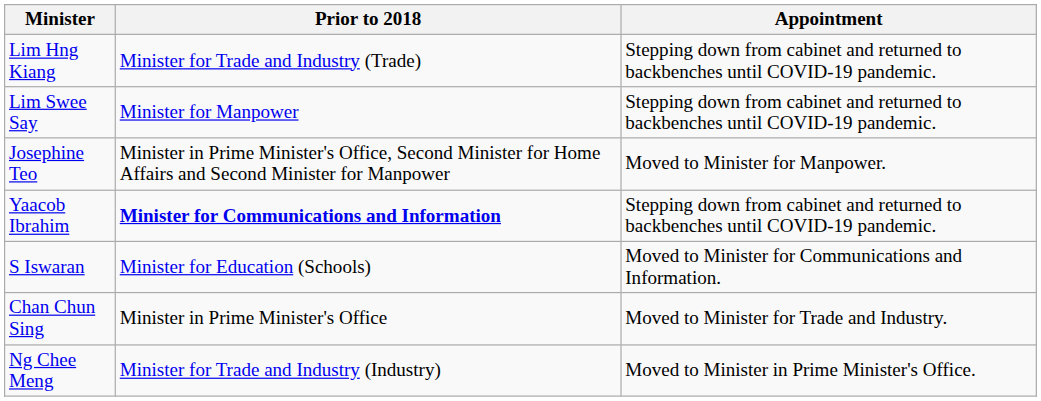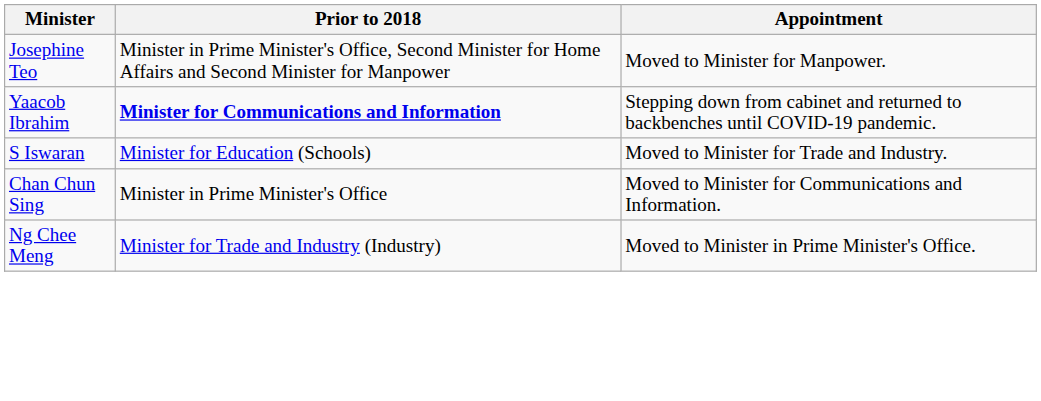 <table class="wikitable">
 <tr>
 <th>Minister</th>
 <th>Prior to 2018</th>
 <th>Appointment</th>
-</tr>
-<tr>
-<td><a href='#'>Lim Hng Kiang</a></td>
-<td><a href='#'>Minister for Trade and Industry</a> (Trade)</td>
-<td>Stepping down from cabinet and returned to backbenches until COVID-19 pandemic.</td>
-</tr>
-<tr>
-<td><a href='#'>Lim Swee Say</a></td>
-<td><a href='#'>Minister for Manpower</a></td>
-<td>Stepping down from cabinet and returned to backbenches until COVID-19 pandemic.</td>
 </tr>
 <tr>
 <td><a href='#'>Josephine Teo</a></td>
 <td>Minister in Prime Minister's Office, Second Minister for Home Affairs and Second Minister for Manpower</td>
 <td>Moved to Minister for Manpower.</td>
 </tr>
 <tr>
 <td><a href='#'>Yaacob Ibrahim</a></td>
 <td><strong><a href='#'>Minister for Communications and Information</a></strong></td>
 <td>Stepping down from cabinet and returned to backbenches until COVID-19 pandemic.</td>
 </tr>
 <tr>
 <td><a href='#'>S Iswaran</a></td>
 <td><a href='#'>Minister for Education</a> (Schools)</td>
-<td>Moved to Minister for Communications and Information.</td>
+<td>Moved to Minister for Trade and Industry.</td>
 </tr>
 <tr>
 <td><a href='#'>Chan Chun Sing</a></td>
 <td>Minister in Prime Minister's Office</td>
-<td>Moved to Minister for Trade and Industry.</td>
+<td>Moved to Minister for Communications and Information.</td>
 </tr>
 <tr>
 <td><a href='#'>Ng Chee Meng</a></td>
 <td><a href='#'>Minister for Trade and Industry</a> (Industry)</td>
 <td>Moved to Minister in Prime Minister's Office.</td>
 </tr>
 </table>
